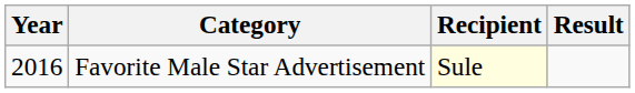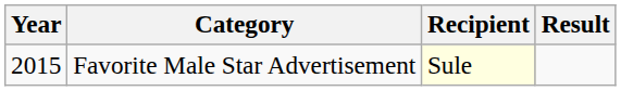 <table class="wikitable">
 <tr>
 <th>Year</th>
 <th>Category</th>
 <th>Recipient</th>
 <th>Result</th>
 </tr>
 <tr>
-<td>2016</td>
+<td>2015</td>
 <td>Favorite Male Star Advertisement</td>
 <td style="background: lightyellow;">Sule</td>
 <td></td>
 </tr>
 </table>
